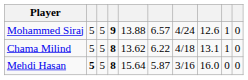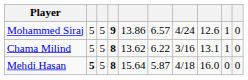 <table class="wikitable sortable" style="text-align: center;">
 <tr>
 <th class="unsortable">Player</th>
 <th></th>
 <th></th>
 <th></th>
 <th></th>
 <th></th>
 <th></th>
 <th></th>
 <th></th>
 <th></th>
 </tr>
 <tr>
 <td style="text-align:left"><a href='#'>Mohammed Siraj</a></td>
 <td style="text-align:left">5</td>
 <td>5</td>
 <td><strong>9</strong></td>
-<td>13.88</td>
+<td>13.86</td>
 <td>6.57</td>
 <td>4/24</td>
 <td>12.6</td>
 <td>1</td>
 <td>0</td>
 </tr>
 <tr>
 <td style="text-align:left"><a href='#'>Chama Milind</a></td>
 <td style="text-align:left">5</td>
 <td>5</td>
 <td><strong>8</strong></td>
 <td>13.62</td>
 <td>6.22</td>
-<td>4/18</td>
+<td>3/16</td>
 <td>13.1</td>
 <td>1</td>
 <td>0</td>
 </tr>
 <tr>
 <td style="text-align:left"><a href='#'>Mehdi Hasan</a></td>
 <td style="text-align:left"><strong>5</strong></td>
 <td>5</td>
 <td><strong>8</strong></td>
 <td>15.64</td>
 <td>5.87</td>
-<td>3/16</td>
+<td>4/18</td>
 <td>16.0</td>
 <td>0</td>
 <td>0</td>
 </tr>
 </table>
